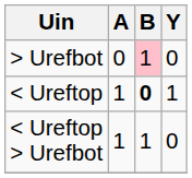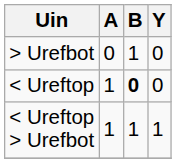 <table class="wikitable floatright">
 <tr>
 <th>Uin</th>
 <th>A</th>
 <th>B</th>
 <th>Y</th>
 </tr>
 <tr>
 <td>> Urefbot</td>
 <td>0</td>
-<td style="background: pink;">1</td>
+<td>1</td>
 <td>0</td>
 </tr>
 <tr>
 <td>< Ureftop</td>
 <td>1</td>
 <td><strong>0</strong></td>
-<td>1</td>
+<td>0</td>
 </tr>
 <tr>
 <td>< Ureftop<br> > Urefbot</td>
 <td>1</td>
 <td>1</td>
-<td>0</td>
+<td>1</td>
 </tr>
 <tr>
 </tr>
 </table>
